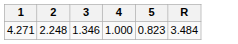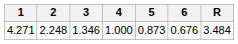 <table class=wikitable>
 <tr>
 <th>1</th>
 <th>2</th>
 <th>3</th>
 <th>4</th>
 <th>5</th>
+<th>6</th>
 <th>R</th>
 </tr>
 <tr>
 <td>4.271</td>
 <td>2.248</td>
 <td>1.346</td>
 <td>1.000</td>
-<td>0.823</td>
+<td>0.873</td>
+<td>0.676</td>
 <td>3.484</td>
 </tr>
 </table>
